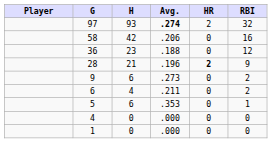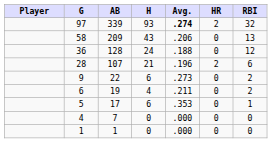 <table class="wikitable sortable">
 <tr>
 <th style="background:#ddf; width:16%;">Player</th>
 <th style="background:#ddf; width:9%;">G</th>
+<th style="background:#ddf; width:9%;">AB</th>
 <th style="background:#ddf; width:9%;">H</th>
 <th style="background:#ddf; width:9%;">Avg.</th>
 <th style="background:#ddf; width:9%;">HR</th>
 <th style="background:#ddf; width:9%;">RBI</th>
 </tr>
 <tr style="text-align:center;">
 <td></td>
 <td>97</td>
+<td>339</td>
 <td>93</td>
 <td><strong>.274</strong></td>
 <td>2</td>
 <td>32</td>
 </tr>
 <tr style="text-align:center;">
 <td></td>
 <td>58</td>
-<td>42</td>
+<td>209</td>
+<td>43</td>
 <td>.206</td>
 <td>0</td>
-<td>16</td>
+<td>13</td>
 </tr>
 <tr style="text-align:center;">
 <td></td>
 <td>36</td>
-<td>23</td>
+<td>128</td>
+<td>24</td>
 <td>.188</td>
 <td>0</td>
 <td>12</td>
 </tr>
 <tr style="text-align:center;">
 <td></td>
 <td>28</td>
+<td>107</td>
 <td>21</td>
 <td>.196</td>
-<td><strong>2</strong></td>
-<td>9</td>
+<td>2</td>
+<td>6</td>
 </tr>
 <tr style="text-align:center;">
 <td></td>
 <td>9</td>
+<td>22</td>
 <td>6</td>
 <td>.273</td>
 <td>0</td>
 <td>2</td>
 </tr>
 <tr style="text-align:center;">
 <td></td>
 <td>6</td>
+<td>19</td>
 <td>4</td>
 <td>.211</td>
 <td>0</td>
 <td>2</td>
 </tr>
 <tr style="text-align:center;">
 <td></td>
 <td>5</td>
+<td>17</td>
 <td>6</td>
 <td>.353</td>
 <td>0</td>
 <td>1</td>
 </tr>
 <tr style="text-align:center;">
 <td></td>
 <td>4</td>
+<td>7</td>
 <td>0</td>
 <td>.000</td>
 <td>0</td>
 <td>0</td>
 </tr>
 <tr style="text-align:center;">
 <td></td>
 <td>1</td>
+<td>1</td>
 <td>0</td>
 <td>.000</td>
 <td>0</td>
 <td>0</td>
 </tr>
 </table>
